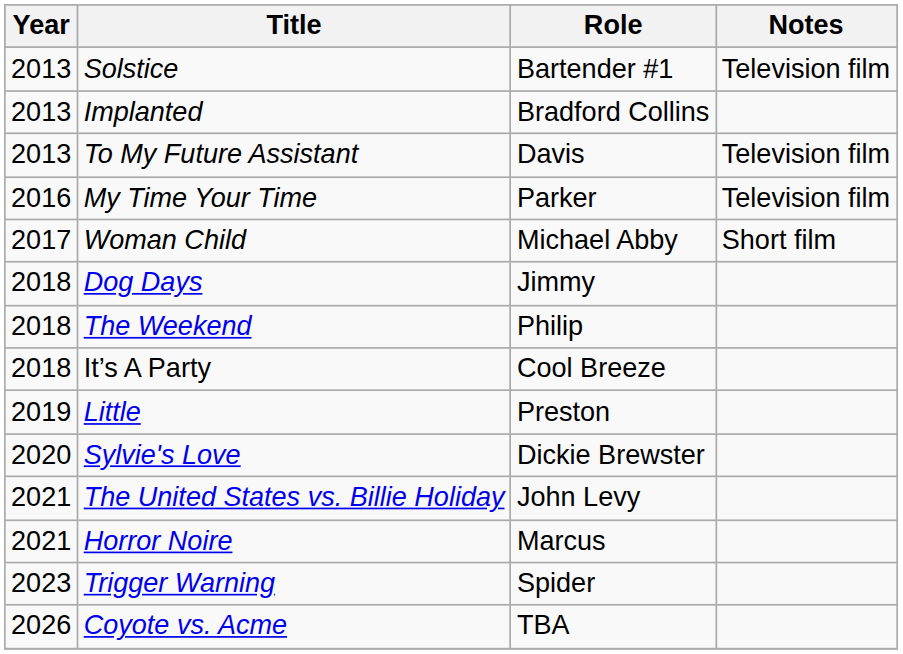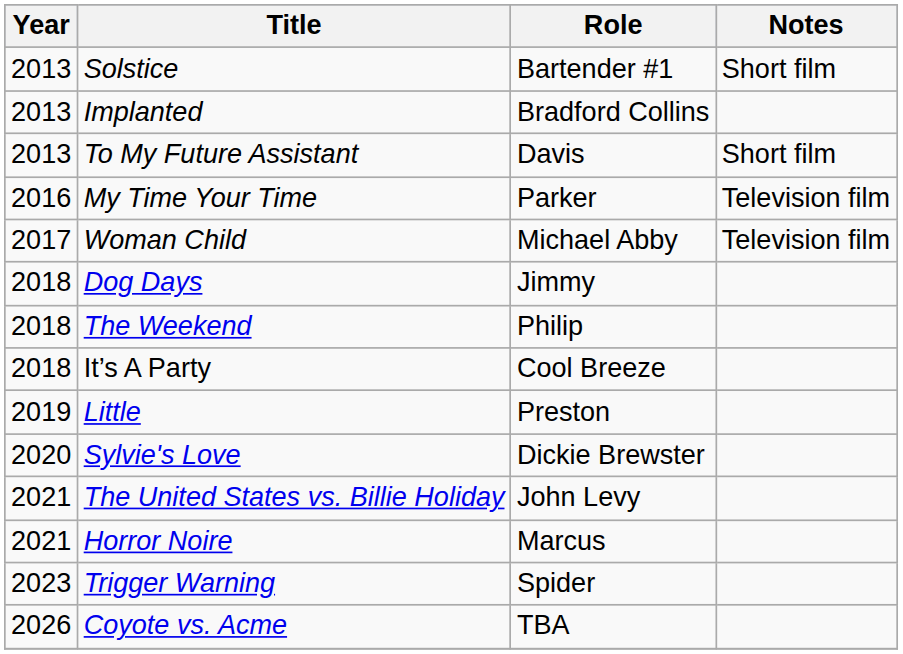 <table class="wikitable">
 <tr style="background:#b0c4de; text-align:center;">
 <th>Year</th>
 <th>Title</th>
 <th>Role</th>
 <th>Notes</th>
 </tr>
 <tr>
 <td>2013</td>
 <td><em>Solstice</em></td>
 <td>Bartender #1</td>
-<td>Television film</td>
+<td>Short film</td>
 </tr>
 <tr>
 <td>2013</td>
 <td><em>Implanted</em></td>
 <td>Bradford Collins</td>
 <td></td>
 </tr>
 <tr>
 <td>2013</td>
 <td><em>To My Future Assistant</em></td>
 <td>Davis</td>
-<td>Television film</td>
+<td>Short film</td>
 </tr>
 <tr>
 <td>2016</td>
 <td><em>My Time Your Time</em></td>
 <td>Parker</td>
 <td>Television film</td>
 </tr>
 <tr>
 <td>2017</td>
 <td><em>Woman Child</em></td>
 <td>Michael Abby</td>
-<td>Short film</td>
+<td>Television film</td>
 </tr>
 <tr>
 <td>2018</td>
 <td><em><a href='#'>Dog Days</a></em></td>
 <td>Jimmy</td>
 <td></td>
 </tr>
 <tr>
 <td>2018</td>
 <td><em><a href='#'>The Weekend</a></em></td>
 <td>Philip</td>
 <td></td>
 </tr>
 <tr>
 <td>2018</td>
 <td>It’s A Party</td>
 <td>Cool Breeze</td>
 <td></td>
 </tr>
 <tr>
 <td>2019</td>
 <td><em><a href='#'>Little</a></em></td>
 <td>Preston</td>
 <td></td>
 </tr>
 <tr>
 <td>2020</td>
 <td><em><a href='#'>Sylvie's Love</a></em></td>
 <td>Dickie Brewster</td>
 <td></td>
 </tr>
 <tr>
 <td>2021</td>
 <td><em><a href='#'>The United States vs. Billie Holiday</a></em></td>
 <td>John Levy</td>
 <td></td>
 </tr>
 <tr>
 <td>2021</td>
 <td><em><a href='#'>Horror Noire</a></em></td>
 <td>Marcus</td>
 <td></td>
 </tr>
 <tr>
 <td>2023</td>
 <td><em><a href='#'>Trigger Warning</a></em></td>
 <td>Spider</td>
 <td></td>
 </tr>
 <tr>
 <td>2026</td>
 <td><em><a href='#'>Coyote vs. Acme</a></em></td>
 <td>TBA</td>
 <td><br></td>
 </tr>
 <tr>
 </tr>
 </table>
